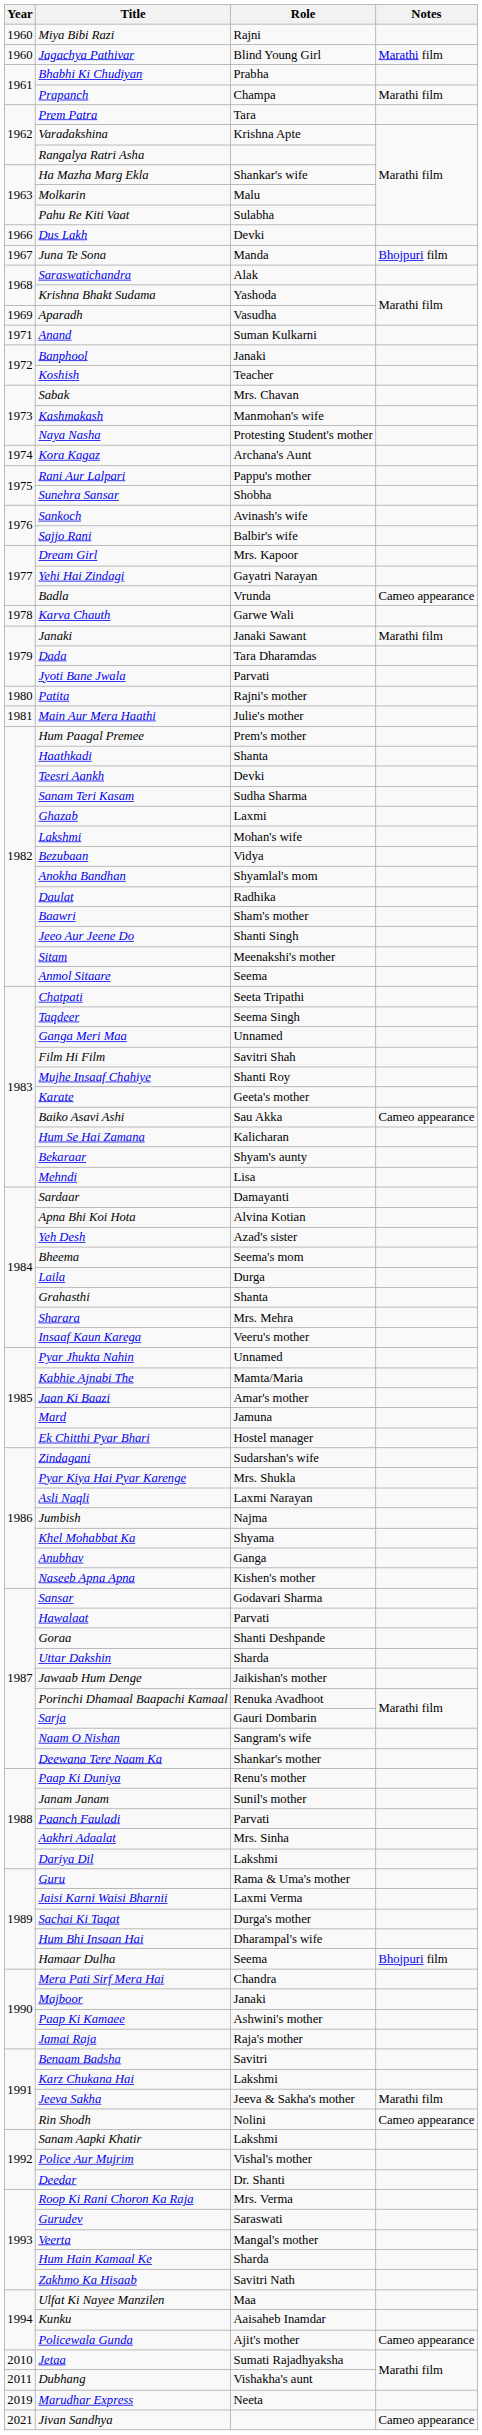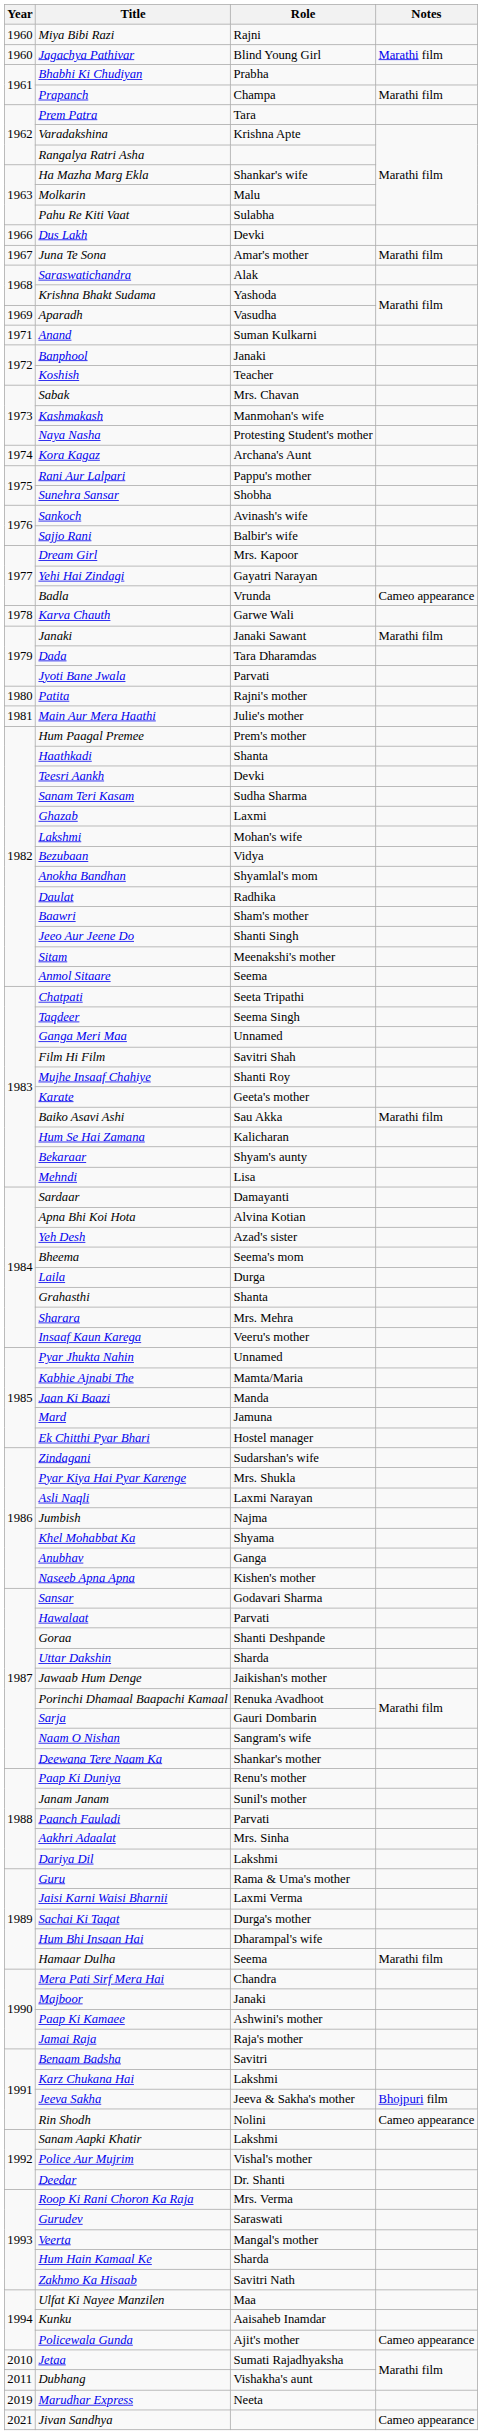 <table class="wikitable">
 <tr>
 <th>Year</th>
 <th>Title</th>
 <th>Role</th>
 <th>Notes</th>
 </tr>
 <tr>
 <td>1960</td>
 <td><em>Miya Bibi Razi</em></td>
 <td>Rajni</td>
 <td></td>
 </tr>
 <tr>
 <td>1960</td>
 <td><em><a href='#'>Jagachya Pathivar</a></em></td>
 <td>Blind Young Girl</td>
 <td><a href='#'>Marathi</a> film</td>
 </tr>
 <tr>
 <td rowspan="2">1961</td>
 <td><em><a href='#'>Bhabhi Ki Chudiyan</a></em></td>
 <td>Prabha</td>
 <td></td>
 </tr>
 <tr>
 <td><em><a href='#'>Prapanch</a></em></td>
 <td>Champa</td>
 <td>Marathi film</td>
 </tr>
 <tr>
 <td rowspan="3">1962</td>
 <td><em><a href='#'>Prem Patra</a></em></td>
 <td>Tara</td>
 <td></td>
 </tr>
 <tr>
 <td><em>Varadakshina</em></td>
 <td>Krishna Apte</td>
 <td rowspan="5">Marathi film</td>
 </tr>
 <tr>
 <td><em>Rangalya Ratri Asha</em></td>
 <td></td>
 </tr>
 <tr>
 <td rowspan="3">1963</td>
 <td><em>Ha Mazha Marg Ekla</em></td>
 <td>Shankar's wife</td>
 </tr>
 <tr>
 <td><em>Molkarin</em></td>
 <td>Malu</td>
 </tr>
 <tr>
 <td><em>Pahu Re Kiti Vaat</em></td>
 <td>Sulabha</td>
 </tr>
 <tr>
 <td>1966</td>
 <td><em><a href='#'>Dus Lakh</a></em></td>
 <td>Devki</td>
 <td></td>
 </tr>
 <tr>
 <td>1967</td>
 <td><em>Juna Te Sona</em></td>
-<td>Manda</td>
-<td><a href='#'>Bhojpuri</a> film</td>
+<td>Amar's mother</td>
+<td>Marathi film</td>
 </tr>
 <tr>
 <td rowspan="2">1968</td>
 <td><em><a href='#'>Saraswatichandra</a></em></td>
 <td>Alak</td>
 <td></td>
 </tr>
 <tr>
 <td><em>Krishna Bhakt Sudama</em></td>
 <td>Yashoda</td>
 <td rowspan="2">Marathi film</td>
 </tr>
 <tr>
 <td>1969</td>
 <td><em>Aparadh</em></td>
 <td>Vasudha</td>
 </tr>
 <tr>
 <td>1971</td>
 <td><em><a href='#'>Anand</a></em></td>
 <td>Suman Kulkarni</td>
 <td></td>
 </tr>
 <tr>
 <td rowspan="2">1972</td>
 <td><em><a href='#'>Banphool</a></em></td>
 <td>Janaki</td>
 <td></td>
 </tr>
 <tr>
 <td><em><a href='#'>Koshish</a></em></td>
 <td>Teacher</td>
 <td></td>
 </tr>
 <tr>
 <td rowspan="3">1973</td>
 <td><em>Sabak</em></td>
 <td>Mrs. Chavan</td>
 <td></td>
 </tr>
 <tr>
 <td><em><a href='#'>Kashmakash</a></em></td>
 <td>Manmohan's wife</td>
 <td></td>
 </tr>
 <tr>
 <td><em><a href='#'>Naya Nasha</a></em></td>
 <td>Protesting Student's mother</td>
 <td></td>
 </tr>
 <tr>
 <td>1974</td>
 <td><em><a href='#'>Kora Kagaz</a></em></td>
 <td>Archana's Aunt</td>
 <td></td>
 </tr>
 <tr>
 <td rowspan="2">1975</td>
 <td><em><a href='#'>Rani Aur Lalpari</a></em></td>
 <td>Pappu's mother</td>
 <td></td>
 </tr>
 <tr>
 <td><em><a href='#'>Sunehra Sansar</a></em></td>
 <td>Shobha</td>
 <td></td>
 </tr>
 <tr>
 <td rowspan="2">1976</td>
 <td><em><a href='#'>Sankoch</a></em></td>
 <td>Avinash's wife</td>
 <td></td>
 </tr>
 <tr>
 <td><em><a href='#'>Sajjo Rani</a></em></td>
 <td>Balbir's wife</td>
 <td></td>
 </tr>
 <tr>
 <td rowspan="3">1977</td>
 <td><em><a href='#'>Dream Girl</a></em></td>
 <td>Mrs. Kapoor</td>
 <td></td>
 </tr>
 <tr>
 <td><em><a href='#'>Yehi Hai Zindagi</a></em></td>
 <td>Gayatri Narayan</td>
 <td></td>
 </tr>
 <tr>
 <td><em>Badla</em></td>
 <td>Vrunda</td>
 <td>Cameo appearance</td>
 </tr>
 <tr>
 <td>1978</td>
 <td><em><a href='#'>Karva Chauth</a></em></td>
 <td>Garwe Wali</td>
 <td></td>
 </tr>
 <tr>
 <td rowspan="3">1979</td>
 <td><em>Janaki</em></td>
 <td>Janaki Sawant</td>
 <td>Marathi film</td>
 </tr>
 <tr>
 <td><em><a href='#'>Dada</a></em></td>
 <td>Tara Dharamdas</td>
 <td></td>
 </tr>
 <tr>
 <td><em><a href='#'>Jyoti Bane Jwala</a></em></td>
 <td>Parvati</td>
 <td></td>
 </tr>
 <tr>
 <td>1980</td>
 <td><em><a href='#'>Patita</a></em></td>
 <td>Rajni's mother</td>
 <td></td>
 </tr>
 <tr>
 <td>1981</td>
 <td><em><a href='#'>Main Aur Mera Haathi</a></em></td>
 <td>Julie's mother</td>
 <td></td>
 </tr>
 <tr>
 <td rowspan="13">1982</td>
 <td><em>Hum Paagal Premee</em></td>
 <td>Prem's mother</td>
 <td></td>
 </tr>
 <tr>
 <td><em><a href='#'>Haathkadi</a></em></td>
 <td>Shanta</td>
 <td></td>
 </tr>
 <tr>
 <td><em><a href='#'>Teesri Aankh</a></em></td>
 <td>Devki</td>
 <td></td>
 </tr>
 <tr>
 <td><em><a href='#'>Sanam Teri Kasam</a></em></td>
 <td>Sudha Sharma</td>
 <td></td>
 </tr>
 <tr>
 <td><em><a href='#'>Ghazab</a></em></td>
 <td>Laxmi</td>
 <td></td>
 </tr>
 <tr>
 <td><em><a href='#'>Lakshmi</a></em></td>
 <td>Mohan's wife</td>
 <td></td>
 </tr>
 <tr>
 <td><em><a href='#'>Bezubaan</a></em></td>
 <td>Vidya</td>
 <td></td>
 </tr>
 <tr>
 <td><em><a href='#'>Anokha Bandhan</a></em></td>
 <td>Shyamlal's mom</td>
 <td></td>
 </tr>
 <tr>
 <td><em><a href='#'>Daulat</a></em></td>
 <td>Radhika</td>
 <td></td>
 </tr>
 <tr>
 <td><em><a href='#'>Baawri</a></em></td>
 <td>Sham's mother</td>
 <td></td>
 </tr>
 <tr>
 <td><em><a href='#'>Jeeo Aur Jeene Do</a></em></td>
 <td>Shanti Singh</td>
 <td></td>
 </tr>
 <tr>
 <td><em><a href='#'>Sitam</a></em></td>
 <td>Meenakshi's mother</td>
 <td></td>
 </tr>
 <tr>
 <td><em><a href='#'>Anmol Sitaare</a></em></td>
 <td>Seema</td>
 <td></td>
 </tr>
 <tr>
 <td rowspan="10">1983</td>
 <td><em><a href='#'>Chatpati</a></em></td>
 <td>Seeta Tripathi</td>
 <td></td>
 </tr>
 <tr>
 <td><em><a href='#'>Taqdeer</a></em></td>
 <td>Seema Singh</td>
 <td></td>
 </tr>
 <tr>
 <td><em><a href='#'>Ganga Meri Maa</a></em></td>
 <td>Unnamed</td>
 <td></td>
 </tr>
 <tr>
 <td><em>Film Hi Film</em></td>
 <td>Savitri Shah</td>
 <td></td>
 </tr>
 <tr>
 <td><em><a href='#'>Mujhe Insaaf Chahiye</a></em></td>
 <td>Shanti Roy</td>
 <td></td>
 </tr>
 <tr>
 <td><em><a href='#'>Karate</a></em></td>
 <td>Geeta's mother</td>
 <td></td>
 </tr>
 <tr>
 <td><em>Baiko Asavi Ashi</em></td>
 <td>Sau Akka</td>
-<td>Cameo appearance</td>
+<td>Marathi film</td>
 </tr>
 <tr>
 <td><em><a href='#'>Hum Se Hai Zamana</a></em></td>
 <td>Kalicharan</td>
 <td></td>
 </tr>
 <tr>
 <td><em><a href='#'>Bekaraar</a></em></td>
 <td>Shyam's aunty</td>
 <td></td>
 </tr>
 <tr>
 <td><em><a href='#'>Mehndi</a></em></td>
 <td>Lisa</td>
 <td></td>
 </tr>
 <tr>
 <td rowspan="8">1984</td>
 <td><em>Sardaar</em></td>
 <td>Damayanti</td>
 <td></td>
 </tr>
 <tr>
 <td><em>Apna Bhi Koi Hota</em></td>
 <td>Alvina Kotian</td>
 <td></td>
 </tr>
 <tr>
 <td><em><a href='#'>Yeh Desh</a></em></td>
 <td>Azad's sister</td>
 <td></td>
 </tr>
 <tr>
 <td><em>Bheema</em></td>
 <td>Seema's mom</td>
 <td></td>
 </tr>
 <tr>
 <td><em><a href='#'>Laila</a></em></td>
 <td>Durga</td>
 <td></td>
 </tr>
 <tr>
 <td><em>Grahasthi</em></td>
 <td>Shanta</td>
 <td></td>
 </tr>
 <tr>
 <td><em><a href='#'>Sharara</a></em></td>
 <td>Mrs. Mehra</td>
 <td></td>
 </tr>
 <tr>
 <td><em><a href='#'>Insaaf Kaun Karega</a></em></td>
 <td>Veeru's mother</td>
 <td></td>
 </tr>
 <tr>
 <td rowspan="5">1985</td>
 <td><em><a href='#'>Pyar Jhukta Nahin</a></em></td>
 <td>Unnamed</td>
 <td></td>
 </tr>
 <tr>
 <td><em><a href='#'>Kabhie Ajnabi The</a></em></td>
 <td>Mamta/Maria</td>
 <td></td>
 </tr>
 <tr>
 <td><em><a href='#'>Jaan Ki Baazi</a></em></td>
-<td>Amar's mother</td>
+<td>Manda</td>
 <td></td>
 </tr>
 <tr>
 <td><em><a href='#'>Mard</a></em></td>
 <td>Jamuna</td>
 <td></td>
 </tr>
 <tr>
 <td><em><a href='#'>Ek Chitthi Pyar Bhari</a></em></td>
 <td>Hostel manager</td>
 <td></td>
 </tr>
 <tr>
 <td rowspan="7">1986</td>
 <td><em><a href='#'>Zindagani</a></em></td>
 <td>Sudarshan's wife</td>
 <td></td>
 </tr>
 <tr>
 <td><em><a href='#'>Pyar Kiya Hai Pyar Karenge</a></em></td>
 <td>Mrs. Shukla</td>
 <td></td>
 </tr>
 <tr>
 <td><em><a href='#'>Asli Naqli</a></em></td>
 <td>Laxmi Narayan</td>
 <td></td>
 </tr>
 <tr>
 <td><em>Jumbish</em></td>
 <td>Najma</td>
 <td></td>
 </tr>
 <tr>
 <td><em><a href='#'>Khel Mohabbat Ka</a></em></td>
 <td>Shyama</td>
 <td></td>
 </tr>
 <tr>
 <td><em><a href='#'>Anubhav</a></em></td>
 <td>Ganga</td>
 <td></td>
 </tr>
 <tr>
 <td><em><a href='#'>Naseeb Apna Apna</a></em></td>
 <td>Kishen's mother</td>
 <td></td>
 </tr>
 <tr>
 <td rowspan="9">1987</td>
 <td><em><a href='#'>Sansar</a></em></td>
 <td>Godavari Sharma</td>
 <td></td>
 </tr>
 <tr>
 <td><em><a href='#'>Hawalaat</a></em></td>
 <td>Parvati</td>
 <td></td>
 </tr>
 <tr>
 <td><em>Goraa</em></td>
 <td>Shanti Deshpande</td>
 <td></td>
 </tr>
 <tr>
 <td><em><a href='#'>Uttar Dakshin</a></em></td>
 <td>Sharda</td>
 <td></td>
 </tr>
 <tr>
 <td><em>Jawaab Hum Denge</em></td>
 <td>Jaikishan's mother</td>
 <td></td>
 </tr>
 <tr>
 <td><em>Porinchi Dhamaal Baapachi Kamaal</em></td>
 <td>Renuka Avadhoot</td>
 <td rowspan="2">Marathi film</td>
 </tr>
 <tr>
 <td><em><a href='#'>Sarja</a></em></td>
 <td>Gauri Dombarin</td>
 </tr>
 <tr>
 <td><em><a href='#'>Naam O Nishan</a></em></td>
 <td>Sangram's wife</td>
 <td></td>
 </tr>
 <tr>
 <td><em><a href='#'>Deewana Tere Naam Ka</a></em></td>
 <td>Shankar's mother</td>
 <td></td>
 </tr>
 <tr>
 <td rowspan="5">1988</td>
 <td><em><a href='#'>Paap Ki Duniya</a></em></td>
 <td>Renu's mother</td>
 <td></td>
 </tr>
 <tr>
 <td><em>Janam Janam</em></td>
 <td>Sunil's mother</td>
 <td></td>
 </tr>
 <tr>
 <td><em><a href='#'>Paanch Fauladi</a></em></td>
 <td>Parvati</td>
 <td></td>
 </tr>
 <tr>
 <td><em><a href='#'>Aakhri Adaalat</a></em></td>
 <td>Mrs. Sinha</td>
 <td></td>
 </tr>
 <tr>
 <td><em><a href='#'>Dariya Dil</a></em></td>
 <td>Lakshmi</td>
 <td></td>
 </tr>
 <tr>
 <td rowspan="5">1989</td>
 <td><em><a href='#'>Guru</a></em></td>
 <td>Rama & Uma's mother</td>
 <td></td>
 </tr>
 <tr>
 <td><em><a href='#'>Jaisi Karni Waisi Bharnii</a></em></td>
 <td>Laxmi Verma</td>
 <td></td>
 </tr>
 <tr>
 <td><em><a href='#'>Sachai Ki Taqat</a></em></td>
 <td>Durga's mother</td>
 <td></td>
 </tr>
 <tr>
 <td><em><a href='#'>Hum Bhi Insaan Hai</a></em></td>
 <td>Dharampal's wife</td>
 <td></td>
 </tr>
 <tr>
 <td><em>Hamaar Dulha</em></td>
 <td>Seema</td>
-<td><a href='#'>Bhojpuri</a> film</td>
+<td>Marathi film</td>
 </tr>
 <tr>
 <td rowspan="4">1990</td>
 <td><em><a href='#'>Mera Pati Sirf Mera Hai</a></em></td>
 <td>Chandra</td>
 <td></td>
 </tr>
 <tr>
 <td><em><a href='#'>Majboor</a></em></td>
 <td>Janaki</td>
 <td></td>
 </tr>
 <tr>
 <td><em><a href='#'>Paap Ki Kamaee</a></em></td>
 <td>Ashwini's mother</td>
 <td></td>
 </tr>
 <tr>
 <td><em><a href='#'>Jamai Raja</a></em></td>
 <td>Raja's mother</td>
 <td></td>
 </tr>
 <tr>
 <td rowspan="4">1991</td>
 <td><em><a href='#'>Benaam Badsha</a></em></td>
 <td>Savitri</td>
 <td></td>
 </tr>
 <tr>
 <td><em><a href='#'>Karz Chukana Hai</a></em></td>
 <td>Lakshmi</td>
 <td></td>
 </tr>
 <tr>
 <td><em><a href='#'>Jeeva Sakha</a></em></td>
 <td>Jeeva & Sakha's mother</td>
-<td>Marathi film</td>
+<td><a href='#'>Bhojpuri</a> film</td>
 </tr>
 <tr>
 <td><em>Rin Shodh</em></td>
 <td>Nolini</td>
 <td>Cameo appearance</td>
 </tr>
 <tr>
 <td rowspan="3">1992</td>
 <td><em>Sanam Aapki Khatir</em></td>
 <td>Lakshmi</td>
 <td></td>
 </tr>
 <tr>
 <td><em><a href='#'>Police Aur Mujrim</a></em></td>
 <td>Vishal's mother</td>
 <td></td>
 </tr>
 <tr>
 <td><em><a href='#'>Deedar</a></em></td>
 <td>Dr. Shanti</td>
 <td></td>
 </tr>
 <tr>
 <td rowspan="5">1993</td>
 <td><em><a href='#'>Roop Ki Rani Choron Ka Raja</a></em></td>
 <td>Mrs. Verma</td>
 <td></td>
 </tr>
 <tr>
 <td><em><a href='#'>Gurudev</a></em></td>
 <td>Saraswati</td>
 <td></td>
 </tr>
 <tr>
 <td><em><a href='#'>Veerta</a></em></td>
 <td>Mangal's mother</td>
 <td></td>
 </tr>
 <tr>
 <td><em><a href='#'>Hum Hain Kamaal Ke</a></em></td>
 <td>Sharda</td>
 <td></td>
 </tr>
 <tr>
 <td><em><a href='#'>Zakhmo Ka Hisaab</a></em></td>
 <td>Savitri Nath</td>
 <td></td>
 </tr>
 <tr>
 <td rowspan="3">1994</td>
 <td><em>Ulfat Ki Nayee Manzilen</em></td>
 <td>Maa</td>
 <td></td>
 </tr>
 <tr>
 <td><em>Kunku</em></td>
 <td>Aaisaheb Inamdar</td>
 <td></td>
 </tr>
 <tr>
 <td><em><a href='#'>Policewala Gunda</a></em></td>
 <td>Ajit's mother</td>
 <td>Cameo appearance</td>
 </tr>
 <tr>
 <td>2010</td>
 <td><em><a href='#'>Jetaa</a></em></td>
 <td>Sumati Rajadhyaksha</td>
 <td rowspan="2">Marathi film</td>
 </tr>
 <tr>
 <td>2011</td>
 <td><em>Dubhang</em></td>
 <td>Vishakha's aunt</td>
 </tr>
 <tr>
 <td>2019</td>
 <td><em><a href='#'>Marudhar Express</a></em></td>
 <td>Neeta</td>
 <td></td>
 </tr>
 <tr>
 <td>2021</td>
 <td><em>Jivan Sandhya</em></td>
 <td></td>
 <td>Cameo appearance</td>
 </tr>
 </table>
